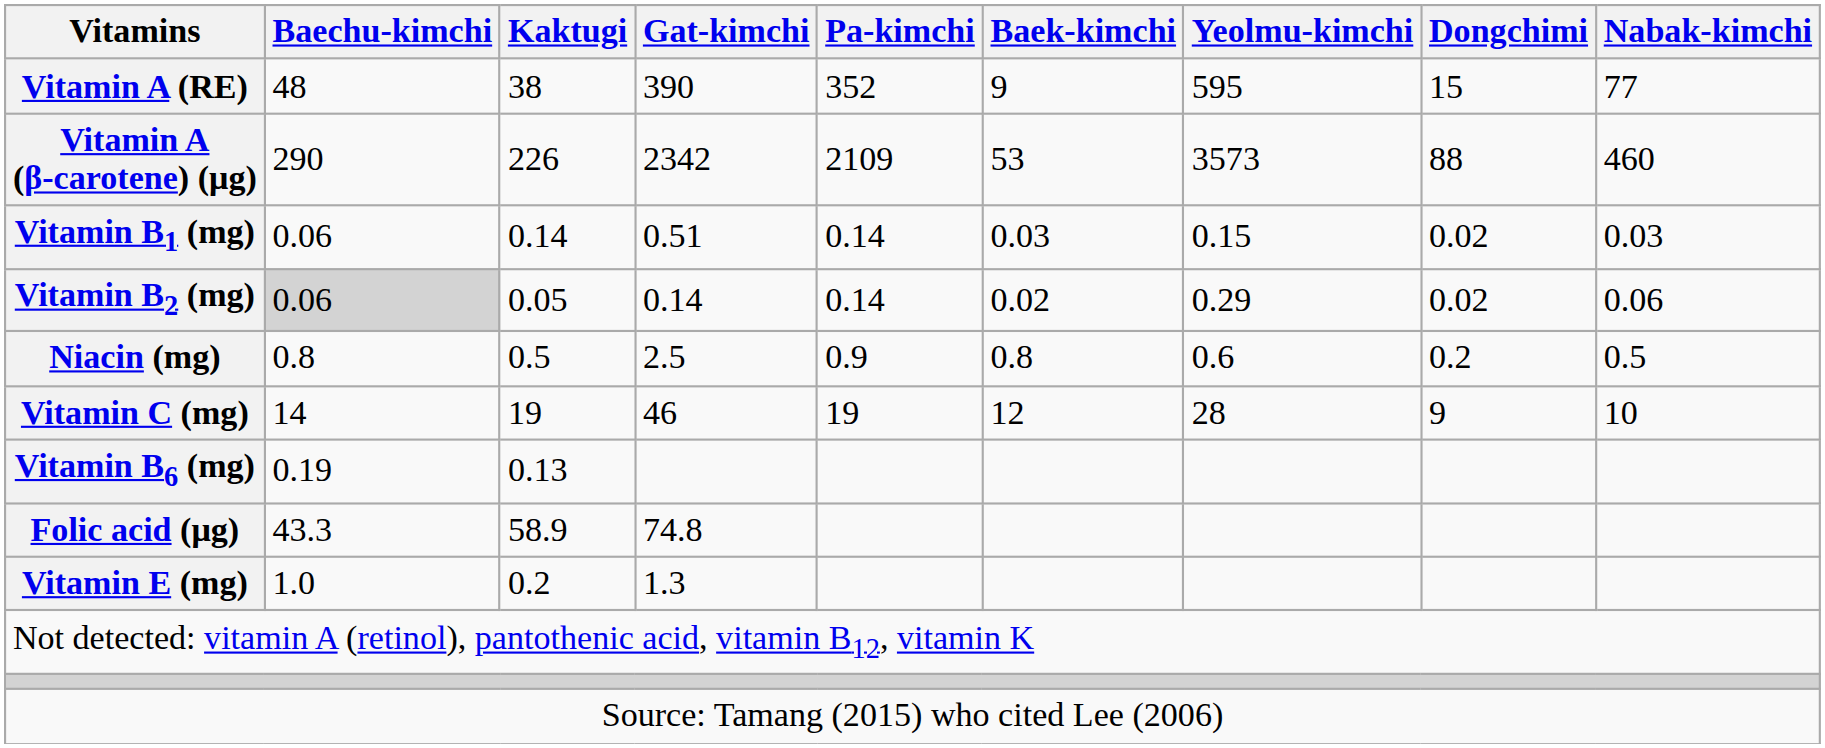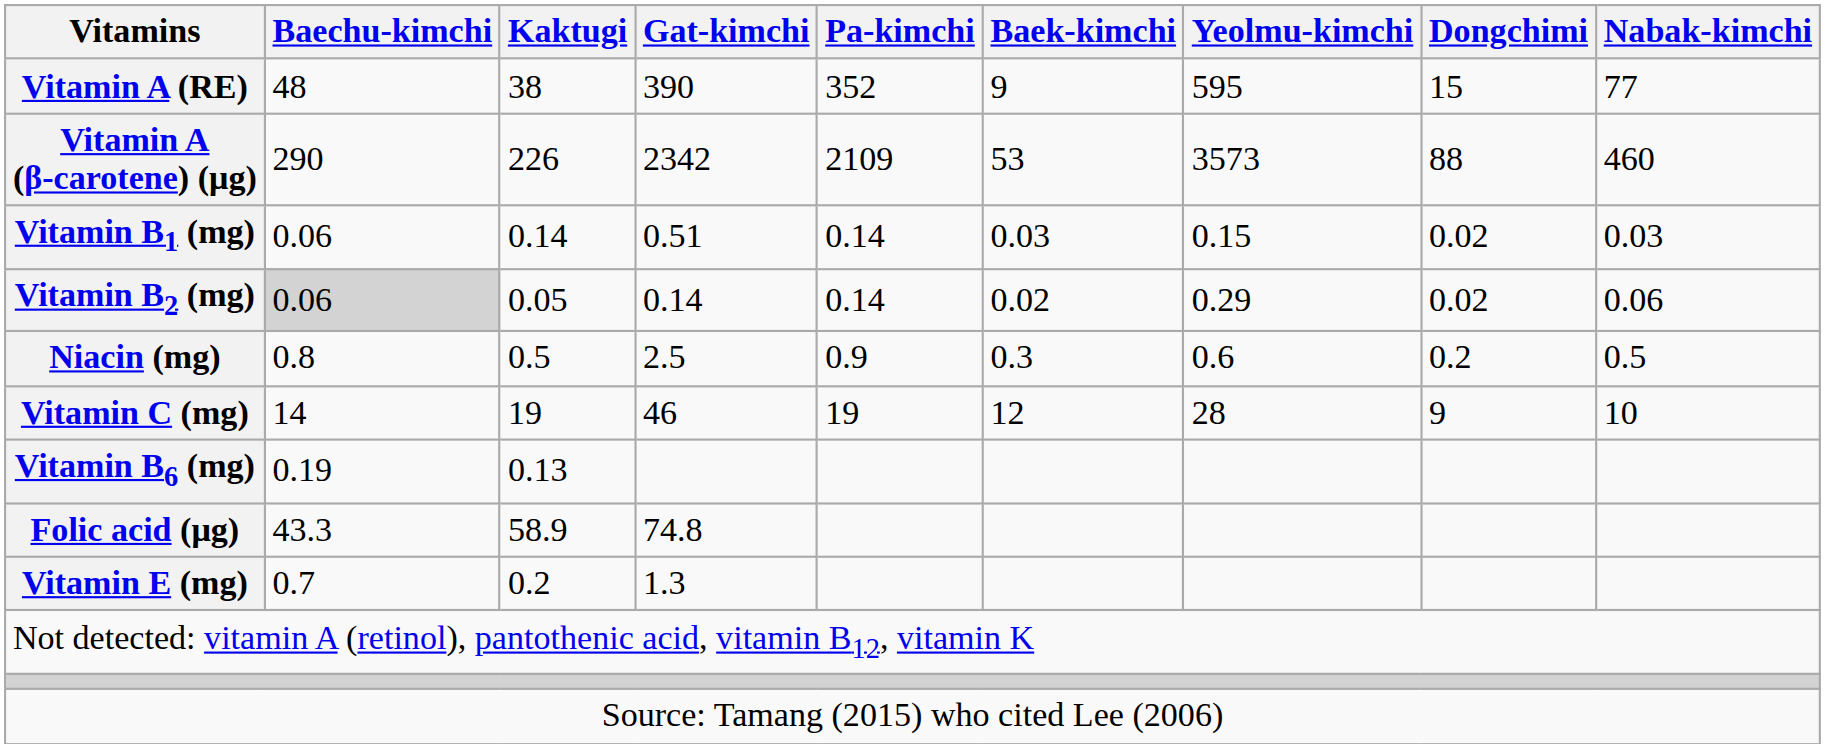 <table class="wikitable">
 <tr>
 <th>Vitamins</th>
 <th><a href='#'>Baechu-kimchi</a></th>
 <th><a href='#'>Kaktugi</a></th>
 <th><a href='#'>Gat-kimchi</a></th>
 <th><a href='#'>Pa-kimchi</a></th>
 <th><a href='#'>Baek-kimchi</a></th>
 <th><a href='#'>Yeolmu-kimchi</a></th>
 <th><a href='#'>Dongchimi</a></th>
 <th><a href='#'>Nabak-kimchi</a></th>
 </tr>
 <tr>
 <th><a href='#'>Vitamin A</a> (RE)</th>
 <td>48</td>
 <td>38</td>
 <td>390</td>
 <td>352</td>
 <td>9</td>
 <td>595</td>
 <td>15</td>
 <td>77</td>
 </tr>
 <tr>
 <th><a href='#'>Vitamin A</a><br>(<a href='#'>β-carotene</a>) (μg)</th>
 <td>290</td>
 <td>226</td>
 <td>2342</td>
 <td>2109</td>
 <td>53</td>
 <td>3573</td>
 <td>88</td>
 <td>460</td>
 </tr>
 <tr>
 <th><a href='#'>Vitamin B<sub>1</sub></a> (mg)</th>
 <td>0.06</td>
 <td>0.14</td>
 <td>0.51</td>
 <td>0.14</td>
 <td>0.03</td>
 <td>0.15</td>
 <td>0.02</td>
 <td>0.03</td>
 </tr>
 <tr>
 <th><a href='#'>Vitamin B<sub>2</sub></a> (mg)</th>
 <td style="background: lightgrey;">0.06</td>
 <td>0.05</td>
 <td>0.14</td>
 <td>0.14</td>
 <td>0.02</td>
 <td>0.29</td>
 <td>0.02</td>
 <td>0.06</td>
 </tr>
 <tr>
 <th><a href='#'>Niacin</a> (mg)</th>
 <td>0.8</td>
 <td>0.5</td>
 <td>2.5</td>
 <td>0.9</td>
-<td>0.8</td>
+<td>0.3</td>
 <td>0.6</td>
 <td>0.2</td>
 <td>0.5</td>
 </tr>
 <tr>
 <th><a href='#'>Vitamin C</a> (mg)</th>
 <td>14</td>
 <td>19</td>
 <td>46</td>
 <td>19</td>
 <td>12</td>
 <td>28</td>
 <td>9</td>
 <td>10</td>
 </tr>
 <tr>
 <th><a href='#'>Vitamin B<sub>6</sub></a> (mg)</th>
 <td>0.19</td>
 <td>0.13</td>
 <td></td>
 <td></td>
 <td></td>
 <td></td>
 <td></td>
 <td></td>
 </tr>
 <tr>
 <th><a href='#'>Folic acid</a> (μg)</th>
 <td>43.3</td>
 <td>58.9</td>
 <td>74.8</td>
 <td></td>
 <td></td>
 <td></td>
 <td></td>
 <td></td>
 </tr>
 <tr>
 <th><a href='#'>Vitamin E</a> (mg)</th>
-<td>1.0</td>
+<td>0.7</td>
 <td>0.2</td>
 <td>1.3</td>
 <td></td>
 <td></td>
 <td></td>
 <td></td>
 <td></td>
 </tr>
 <tr class="sortbottom">
 <td colspan="10">Not detected: <a href='#'>vitamin A</a> (<a href='#'>retinol</a>), <a href='#'>pantothenic acid</a>, <a href='#'>vitamin B<sub>12</sub></a>, <a href='#'>vitamin K</a></td>
 </tr>
 <tr class="sortbottom">
 <td style="background-color: lightgray;" colspan="10"></td>
 </tr>
 <tr class="sortbottom">
 <td colspan="10" style="text-align: center">Source: Tamang (2015) who cited Lee (2006)</td>
 </tr>
 </table>
